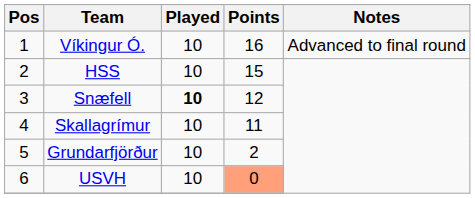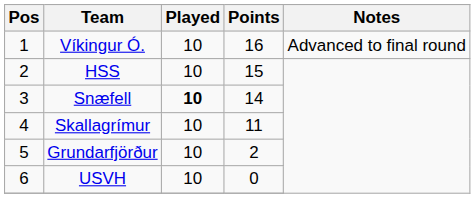 <table class="wikitable" style="text-align: center;">
 <tr>
 <th>Pos</th>
 <th>Team</th>
 <th>Played</th>
 <th>Points</th>
 <th>Notes</th>
 </tr>
 <tr>
 <td>1</td>
 <td><a href='#'>Víkingur Ó.</a></td>
 <td>10</td>
 <td>16</td>
 <td align="center" rowspan="1">Advanced to final round</td>
 </tr>
 <tr>
 <td>2</td>
 <td><a href='#'>HSS</a></td>
 <td>10</td>
 <td>15</td>
 </tr>
 <tr>
 <td>3</td>
 <td><a href='#'>Snæfell</a></td>
 <td><strong>10</strong></td>
-<td>12</td>
+<td>14</td>
 </tr>
 <tr>
 <td>4</td>
 <td><a href='#'>Skallagrímur</a></td>
 <td>10</td>
 <td>11</td>
 </tr>
 <tr>
 <td>5</td>
 <td><a href='#'>Grundarfjörður</a></td>
 <td>10</td>
 <td>2</td>
 </tr>
 <tr>
 <td>6</td>
 <td><a href='#'>USVH</a></td>
 <td>10</td>
-<td style="background: lightsalmon;">0</td>
+<td>0</td>
 </tr>
 <tr>
 </tr>
 </table>
